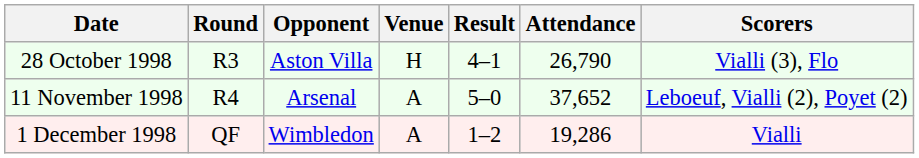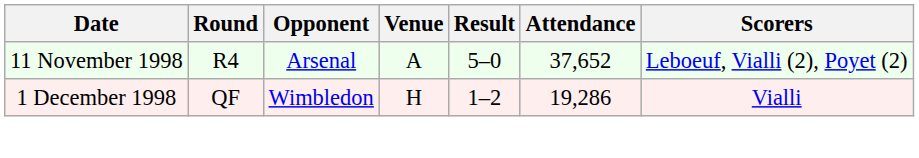 <table class="wikitable sortable" style="font-size:95%; text-align:center">
 <tr>
 <th>Date</th>
 <th>Round</th>
 <th>Opponent</th>
 <th>Venue</th>
 <th>Result</th>
 <th>Attendance</th>
 <th>Scorers</th>
-</tr>
-<tr bgcolor = "#EEFFEE">
-<td>28 October 1998</td>
-<td>R3</td>
-<td><a href='#'>Aston Villa</a></td>
-<td>H</td>
-<td>4–1</td>
-<td>26,790</td>
-<td><a href='#'>Vialli</a> (3), <a href='#'>Flo</a></td>
 </tr>
 <tr bgcolor = "#EEFFEE">
 <td>11 November 1998</td>
 <td>R4</td>
 <td><a href='#'>Arsenal</a></td>
 <td>A</td>
 <td>5–0</td>
 <td>37,652</td>
 <td><a href='#'>Leboeuf</a>, <a href='#'>Vialli</a> (2), <a href='#'>Poyet</a> (2)</td>
 </tr>
 <tr bgcolor = "#FFEEEE">
 <td>1 December 1998</td>
 <td>QF</td>
 <td><a href='#'>Wimbledon</a></td>
-<td>A</td>
+<td>H</td>
 <td>1–2</td>
 <td>19,286</td>
 <td><a href='#'>Vialli</a></td>
 </tr>
 </table>
